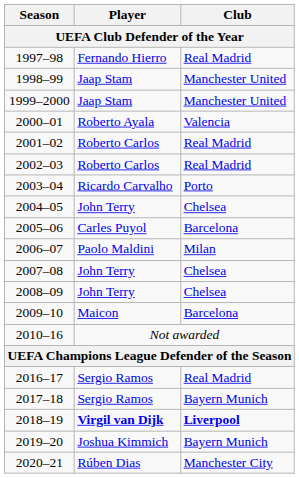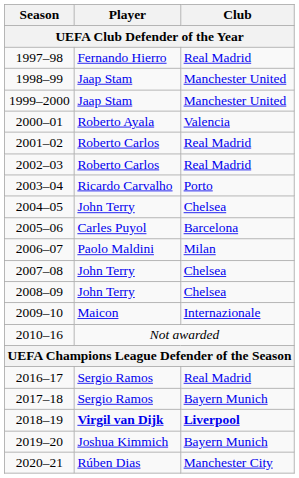 <table class="sortable wikitable">
 <tr>
 <th>Season</th>
 <th>Player</th>
 <th>Club</th>
 </tr>
 <tr>
 <th colspan="3">UEFA Club Defender of the Year</th>
 </tr>
 <tr>
 <td align="center">1997–98</td>
 <td> <a href='#'>Fernando Hierro</a></td>
 <td> <a href='#'>Real Madrid</a></td>
 </tr>
 <tr>
 <td align="center">1998–99</td>
 <td> <a href='#'>Jaap Stam</a></td>
 <td> <a href='#'>Manchester United</a></td>
 </tr>
 <tr>
 <td align="center">1999–2000</td>
 <td> <a href='#'>Jaap Stam</a></td>
 <td> <a href='#'>Manchester United</a></td>
 </tr>
 <tr>
 <td align="center">2000–01</td>
 <td> <a href='#'>Roberto Ayala</a></td>
 <td> <a href='#'>Valencia</a></td>
 </tr>
 <tr>
 <td align="center">2001–02</td>
 <td> <a href='#'>Roberto Carlos</a></td>
 <td> <a href='#'>Real Madrid</a></td>
 </tr>
 <tr>
 <td align="center">2002–03</td>
 <td> <a href='#'>Roberto Carlos</a></td>
 <td> <a href='#'>Real Madrid</a></td>
 </tr>
 <tr>
 <td align="center">2003–04</td>
 <td> <a href='#'>Ricardo Carvalho</a></td>
 <td> <a href='#'>Porto</a></td>
 </tr>
 <tr>
 <td align="center">2004–05</td>
 <td> <a href='#'>John Terry</a></td>
 <td> <a href='#'>Chelsea</a></td>
 </tr>
 <tr>
 <td align="center">2005–06</td>
 <td> <a href='#'>Carles Puyol</a></td>
 <td> <a href='#'>Barcelona</a></td>
 </tr>
 <tr>
 <td align="center">2006–07</td>
 <td> <a href='#'>Paolo Maldini</a></td>
 <td> <a href='#'>Milan</a></td>
 </tr>
 <tr>
 <td align="center">2007–08</td>
 <td> <a href='#'>John Terry</a></td>
 <td> <a href='#'>Chelsea</a></td>
 </tr>
 <tr>
 <td align="center">2008–09</td>
 <td> <a href='#'>John Terry</a></td>
 <td> <a href='#'>Chelsea</a></td>
 </tr>
 <tr>
 <td align="center">2009–10</td>
 <td> <a href='#'>Maicon</a></td>
-<td> <a href='#'>Barcelona</a></td>
+<td> <a href='#'>Internazionale</a></td>
 </tr>
 <tr>
 <td align="center">2010–16</td>
 <td colspan="4" align="center"><em>Not awarded</em></td>
 </tr>
 <tr>
 <th colspan="3">UEFA Champions League Defender of the Season</th>
 </tr>
 <tr>
 <td align="center">2016–17</td>
 <td> <a href='#'>Sergio Ramos</a></td>
 <td> <a href='#'>Real Madrid</a></td>
 </tr>
 <tr>
 <td align="center">2017–18</td>
 <td> <a href='#'>Sergio Ramos</a></td>
 <td> <a href='#'>Bayern Munich</a></td>
 </tr>
 <tr>
 <td align="center">2018–19</td>
 <td> <strong><a href='#'>Virgil van Dijk</a></strong></td>
 <td> <strong><a href='#'>Liverpool</a></strong></td>
 </tr>
 <tr>
 <td align="center">2019–20</td>
 <td> <a href='#'>Joshua Kimmich</a></td>
 <td> <a href='#'>Bayern Munich</a></td>
 </tr>
 <tr>
 <td align="center">2020–21</td>
 <td> <a href='#'>Rúben Dias</a></td>
 <td> <a href='#'>Manchester City</a></td>
 </tr>
 </table>
